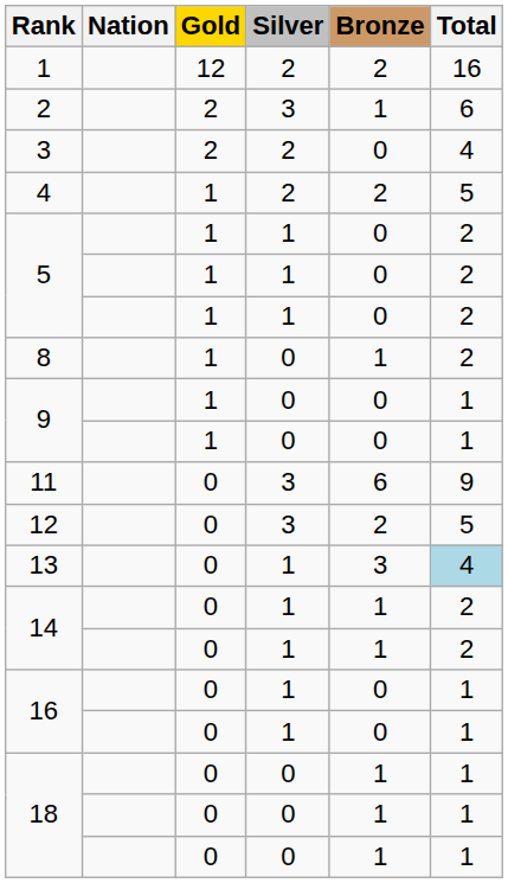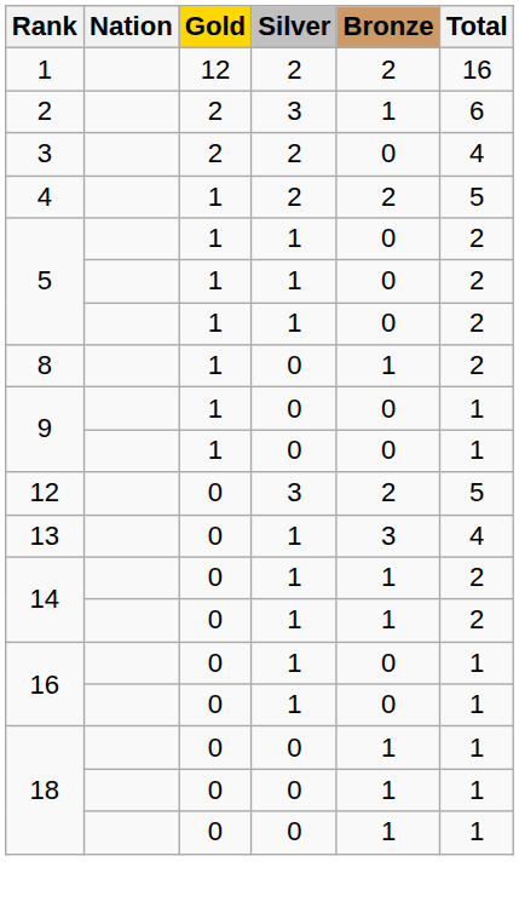 <table class="wikitable sortable" style="text-align:center">
 <tr>
 <th>Rank</th>
 <th>Nation</th>
 <th style="background-color:gold">Gold</th>
 <th style="background-color:silver">Silver</th>
 <th style="background-color:#cc9966">Bronze</th>
 <th>Total</th>
 </tr>
 <tr>
 <td>1</td>
 <td align=left></td>
 <td>12</td>
 <td>2</td>
 <td>2</td>
 <td>16</td>
 </tr>
 <tr>
 <td>2</td>
 <td align=left></td>
 <td>2</td>
 <td>3</td>
 <td>1</td>
 <td>6</td>
 </tr>
 <tr>
 <td>3</td>
 <td align=left></td>
 <td>2</td>
 <td>2</td>
 <td>0</td>
 <td>4</td>
 </tr>
 <tr>
 <td>4</td>
 <td align=left></td>
 <td>1</td>
 <td>2</td>
 <td>2</td>
 <td>5</td>
 </tr>
 <tr>
 <td rowspan="3">5</td>
 <td align="left"></td>
 <td>1</td>
 <td>1</td>
 <td>0</td>
 <td>2</td>
 </tr>
 <tr>
 <td align="left"></td>
 <td>1</td>
 <td>1</td>
 <td>0</td>
 <td>2</td>
 </tr>
 <tr>
 <td align="left"></td>
 <td>1</td>
 <td>1</td>
 <td>0</td>
 <td>2</td>
 </tr>
 <tr>
 <td>8</td>
 <td align=left></td>
 <td>1</td>
 <td>0</td>
 <td>1</td>
 <td>2</td>
 </tr>
 <tr>
 <td rowspan="2">9</td>
 <td align="left"></td>
 <td>1</td>
 <td>0</td>
 <td>0</td>
 <td>1</td>
 </tr>
 <tr>
 <td align="left"></td>
 <td>1</td>
 <td>0</td>
 <td>0</td>
 <td>1</td>
 </tr>
 <tr>
-<td>11</td>
-<td align=left></td>
-<td>0</td>
-<td>3</td>
-<td>6</td>
-<td>9</td>
-</tr>
-<tr>
 <td>12</td>
 <td align=left></td>
 <td>0</td>
 <td>3</td>
 <td>2</td>
 <td>5</td>
 </tr>
 <tr>
 <td>13</td>
 <td align=left></td>
 <td>0</td>
 <td>1</td>
 <td>3</td>
-<td style="background: lightblue;">4</td>
+<td>4</td>
 </tr>
 <tr>
 <td rowspan="2">14</td>
 <td align="left"></td>
 <td>0</td>
 <td>1</td>
 <td>1</td>
 <td>2</td>
 </tr>
 <tr>
 <td align="left"></td>
 <td>0</td>
 <td>1</td>
 <td>1</td>
 <td>2</td>
 </tr>
 <tr>
 <td rowspan="2">16</td>
 <td align="left"></td>
 <td>0</td>
 <td>1</td>
 <td>0</td>
 <td>1</td>
 </tr>
 <tr>
 <td align="left"></td>
 <td>0</td>
 <td>1</td>
 <td>0</td>
 <td>1</td>
 </tr>
 <tr>
 <td rowspan="3">18</td>
 <td align="left"></td>
 <td>0</td>
 <td>0</td>
 <td>1</td>
 <td>1</td>
 </tr>
 <tr>
 <td align="left"></td>
 <td>0</td>
 <td>0</td>
 <td>1</td>
 <td>1</td>
 </tr>
 <tr>
 <td align="left"></td>
 <td>0</td>
 <td>0</td>
 <td>1</td>
 <td>1</td>
 </tr>
 </table>
